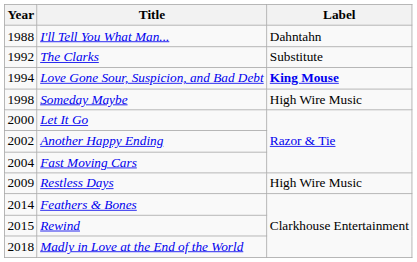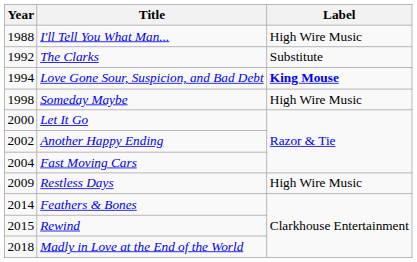 <table class="wikitable">
 <tr>
 <th>Year</th>
 <th>Title</th>
 <th>Label</th>
 </tr>
 <tr>
 <td>1988</td>
 <td><em><a href='#'>I'll Tell You What Man...</a></em></td>
-<td>Dahntahn</td>
+<td>High Wire Music</td>
 </tr>
 <tr>
 <td>1992</td>
 <td><em><a href='#'>The Clarks</a></em></td>
 <td>Substitute</td>
 </tr>
 <tr>
 <td>1994</td>
 <td><em><a href='#'>Love Gone Sour, Suspicion, and Bad Debt</a></em></td>
 <td><strong><a href='#'>King Mouse</a></strong></td>
 </tr>
 <tr>
 <td>1998</td>
 <td><em><a href='#'>Someday Maybe</a></em></td>
 <td>High Wire Music</td>
 </tr>
 <tr>
 <td>2000</td>
 <td><em><a href='#'>Let It Go</a></em></td>
 <td rowspan="3"><a href='#'>Razor & Tie</a></td>
 </tr>
 <tr>
 <td>2002</td>
 <td><em><a href='#'>Another Happy Ending</a></em></td>
 </tr>
 <tr>
 <td>2004</td>
 <td><em><a href='#'>Fast Moving Cars</a></em></td>
 </tr>
 <tr>
 <td>2009</td>
 <td><em><a href='#'>Restless Days</a></em></td>
 <td>High Wire Music</td>
 </tr>
 <tr>
 <td>2014</td>
 <td><em><a href='#'>Feathers & Bones</a></em></td>
 <td rowspan="3">Clarkhouse Entertainment</td>
 </tr>
 <tr>
 <td>2015</td>
 <td><em><a href='#'>Rewind</a></em></td>
 </tr>
 <tr>
 <td>2018</td>
 <td><em><a href='#'>Madly in Love at the End of the World</a></em></td>
 </tr>
 </table>
